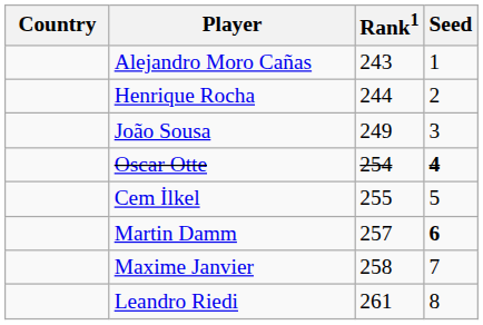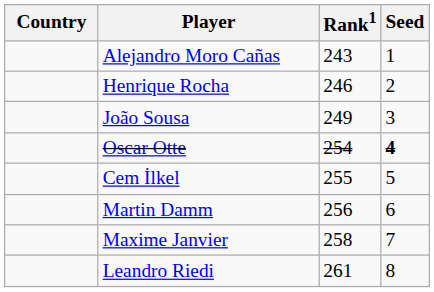 <table class="sortable wikitable">
 <tr>
 <th width="70">Country</th>
 <th width="175">Player</th>
 <th>Rank<sup>1</sup></th>
 <th>Seed</th>
 </tr>
 <tr>
 <td></td>
 <td><a href='#'>Alejandro Moro Cañas</a></td>
 <td>243</td>
 <td>1</td>
 </tr>
 <tr>
 <td></td>
 <td><a href='#'>Henrique Rocha</a></td>
-<td>244</td>
+<td>246</td>
 <td>2</td>
 </tr>
 <tr>
 <td></td>
 <td><a href='#'>João Sousa</a></td>
 <td>249</td>
 <td>3</td>
 </tr>
 <tr>
 <td><s></s></td>
 <td><s><a href='#'>Oscar Otte</a></s></td>
 <td><s>254</s></td>
 <td><strong><s>4</s></strong></td>
 </tr>
 <tr>
 <td></td>
 <td><a href='#'>Cem İlkel</a></td>
 <td>255</td>
 <td>5</td>
 </tr>
 <tr>
 <td></td>
 <td><a href='#'>Martin Damm</a></td>
-<td>257</td>
-<td><strong>6</strong></td>
+<td>256</td>
+<td>6</td>
 </tr>
 <tr>
 <td></td>
 <td><a href='#'>Maxime Janvier</a></td>
 <td>258</td>
 <td>7</td>
 </tr>
 <tr>
 <td></td>
 <td><a href='#'>Leandro Riedi</a></td>
 <td>261</td>
 <td>8</td>
 </tr>
 </table>
